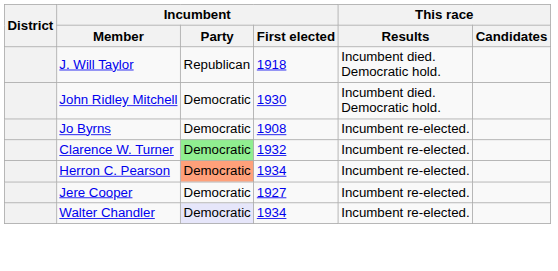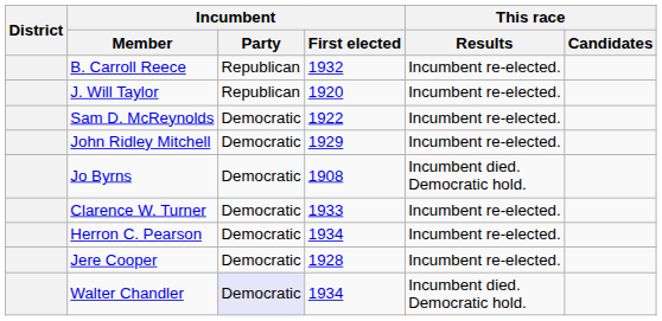 <table class=wikitable>
 <tr>
 <th rowspan=2>District</th>
 <th colspan=3>Incumbent</th>
 <th colspan=2>This race</th>
 </tr>
 <tr>
 <th>Member</th>
 <th>Party</th>
 <th>First elected</th>
 <th>Results</th>
 <th>Candidates</th>
 </tr>
 <tr>
 <th></th>
+<td><a href='#'>B. Carroll Reece</a></td>
+<td>Republican</td>
+<td><a href='#'>1932</a></td>
+<td>Incumbent re-elected.</td>
+<td nowrap></td>
+</tr>
+<tr>
+<th></th>
 <td><a href='#'>J. Will Taylor</a></td>
 <td>Republican</td>
-<td><a href='#'>1918</a></td>
-<td>Incumbent died.<br>Democratic hold.</td>
+<td><a href='#'>1920</a></td>
+<td>Incumbent re-elected.</td>
+<td nowrap></td>
+</tr>
+<tr>
+<th></th>
+<td><a href='#'>Sam D. McReynolds</a></td>
+<td>Democratic</td>
+<td><a href='#'>1922</a></td>
+<td>Incumbent re-elected.</td>
 <td nowrap></td>
 </tr>
 <tr>
 <th></th>
 <td><a href='#'>John Ridley Mitchell</a></td>
 <td>Democratic</td>
-<td><a href='#'>1930</a></td>
-<td>Incumbent died.<br>Democratic hold.</td>
+<td><a href='#'>1929</a></td>
+<td>Incumbent re-elected.</td>
 <td nowrap></td>
 </tr>
 <tr>
 <th></th>
 <td><a href='#'>Jo Byrns</a></td>
 <td>Democratic</td>
 <td><a href='#'>1908</a></td>
-<td>Incumbent re-elected.</td>
+<td>Incumbent died.<br>Democratic hold.</td>
 <td nowrap></td>
 </tr>
 <tr>
 <th></th>
 <td><a href='#'>Clarence W. Turner</a></td>
-<td style="background: lightgreen;">Democratic</td>
-<td><a href='#'>1932</a></td>
+<td>Democratic</td>
+<td><a href='#'>1933</a></td>
 <td>Incumbent re-elected.</td>
 <td nowrap></td>
 </tr>
 <tr>
 <th></th>
 <td><a href='#'>Herron C. Pearson</a></td>
-<td style="background: lightsalmon;">Democratic</td>
+<td>Democratic</td>
 <td><a href='#'>1934</a></td>
 <td>Incumbent re-elected.</td>
 <td nowrap></td>
 </tr>
 <tr>
 <th></th>
 <td><a href='#'>Jere Cooper</a></td>
 <td>Democratic</td>
-<td><a href='#'>1927</a></td>
+<td><a href='#'>1928</a></td>
 <td>Incumbent re-elected.</td>
 <td nowrap></td>
 </tr>
 <tr>
 <th></th>
 <td><a href='#'>Walter Chandler</a></td>
 <td style="background: lavender;">Democratic</td>
 <td><a href='#'>1934</a></td>
-<td>Incumbent re-elected.</td>
+<td>Incumbent died.<br>Democratic hold.</td>
 <td nowrap></td>
 </tr>
 </table>
